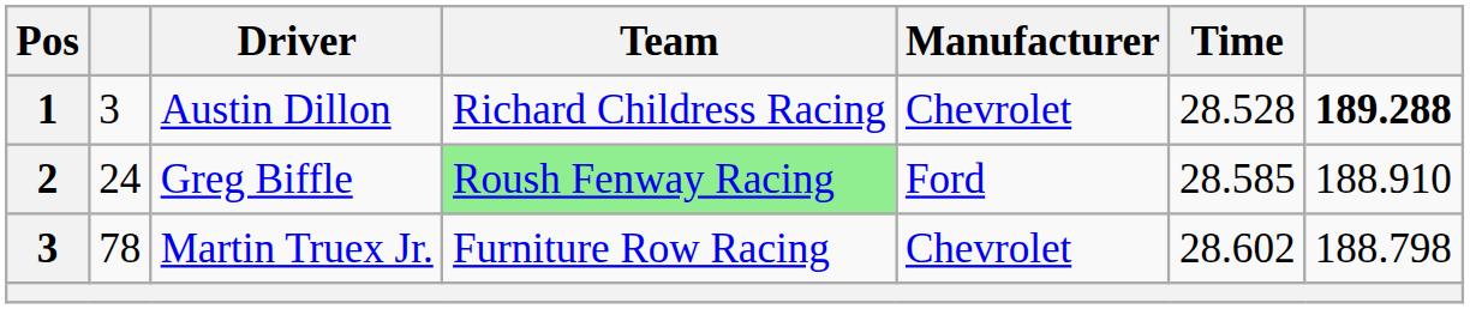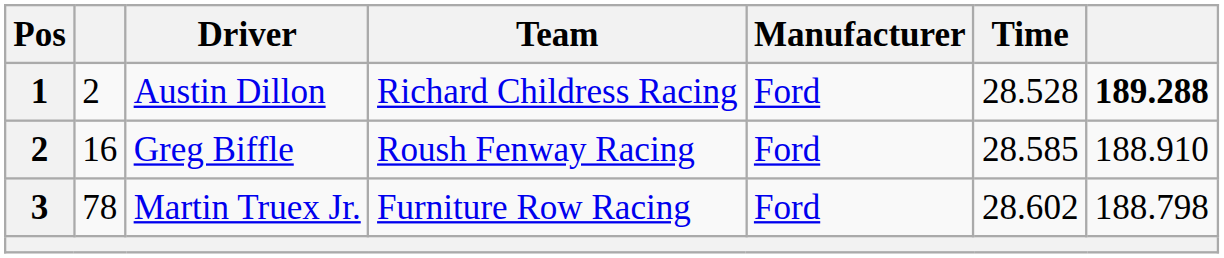 <table class="wikitable" style="font-size:95%">
 <tr>
 <th>Pos</th>
 <th></th>
 <th>Driver</th>
 <th>Team</th>
 <th>Manufacturer</th>
 <th>Time</th>
 <th></th>
 </tr>
 <tr>
 <th>1</th>
-<td>3</td>
+<td>2</td>
 <td><a href='#'>Austin Dillon</a></td>
 <td><a href='#'>Richard Childress Racing</a></td>
-<td><a href='#'>Chevrolet</a></td>
+<td><a href='#'>Ford</a></td>
 <td>28.528</td>
 <td><strong>189.288</strong></td>
 </tr>
 <tr>
 <th>2</th>
-<td>24</td>
+<td>16</td>
 <td><a href='#'>Greg Biffle</a></td>
-<td style="background: lightgreen;"><a href='#'>Roush Fenway Racing</a></td>
+<td><a href='#'>Roush Fenway Racing</a></td>
 <td><a href='#'>Ford</a></td>
 <td>28.585</td>
 <td>188.910</td>
 </tr>
 <tr>
 <th>3</th>
 <td>78</td>
 <td><a href='#'>Martin Truex Jr.</a></td>
 <td><a href='#'>Furniture Row Racing</a></td>
-<td><a href='#'>Chevrolet</a></td>
+<td><a href='#'>Ford</a></td>
 <td>28.602</td>
 <td>188.798</td>
 </tr>
 <tr>
 <th colspan="7"></th>
 </tr>
 </table>
